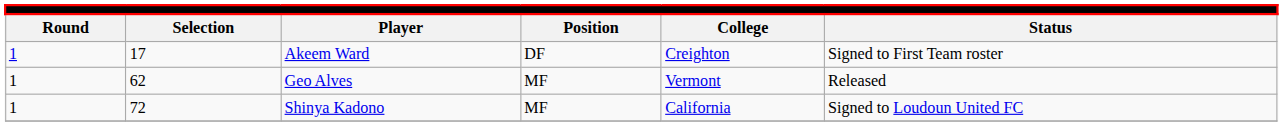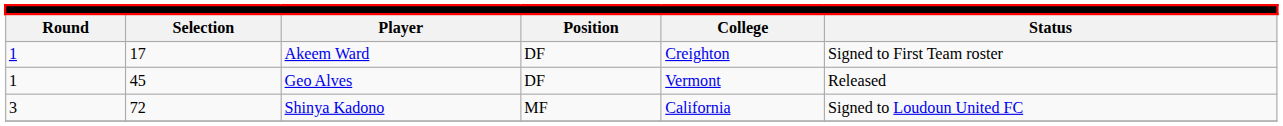 <table class="wikitable sortable" style="width:90%; text-align:center; font-size:90%; text-align:left;">
 <tr style="border-spacing: 2px; border: 2px solid red;">
 <td colspan="6" bgcolor="#000000" color="#FFFFFF" border="#E32526" align="center"><strong></strong></td>
 </tr>
 <tr>
 <th>Round</th>
 <th>Selection</th>
 <th>Player</th>
 <th>Position</th>
 <th>College</th>
 <th>Status</th>
 </tr>
 <tr>
 <td><a href='#'>1</a></td>
 <td>17</td>
 <td> <a href='#'>Akeem Ward</a></td>
 <td>DF</td>
 <td><a href='#'>Creighton</a></td>
 <td>Signed to First Team roster</td>
 </tr>
 <tr>
 <td>1</td>
-<td>62</td>
+<td>45</td>
 <td> <a href='#'>Geo Alves</a></td>
-<td>MF</td>
+<td>DF</td>
 <td><a href='#'>Vermont</a></td>
 <td>Released</td>
 </tr>
 <tr>
-<td>1</td>
+<td>3</td>
 <td>72</td>
 <td> <a href='#'>Shinya Kadono</a></td>
 <td>MF</td>
 <td><a href='#'>California</a></td>
 <td>Signed to <a href='#'>Loudoun United FC</a></td>
 </tr>
 <tr>
 </tr>
 </table>
